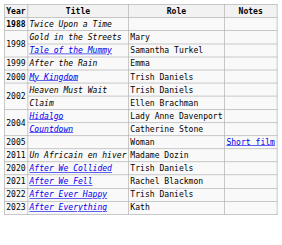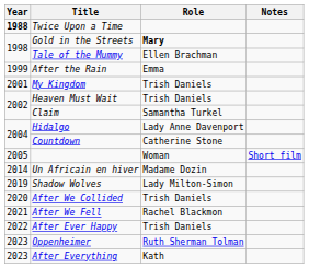 <table class="wikitable sortable">
 <tr>
 <th>Year</th>
 <th>Title</th>
 <th>Role</th>
 <th class="unsortable">Notes</th>
 </tr>
 <tr>
 <td><strong>1988</strong></td>
 <td><em>Twice Upon a Time</em></td>
 <td></td>
 <td></td>
 </tr>
 <tr>
 <td rowspan="2">1998</td>
 <td><em>Gold in the Streets</em></td>
-<td>Mary</td>
+<td><strong>Mary</strong></td>
 <td></td>
 </tr>
 <tr>
 <td><em><a href='#'>Tale of the Mummy</a></em></td>
-<td>Samantha Turkel</td>
+<td>Ellen Brachman</td>
 <td></td>
 </tr>
 <tr>
 <td>1999</td>
 <td><em>After the Rain</em></td>
 <td>Emma</td>
 <td></td>
 </tr>
 <tr>
-<td>2000</td>
+<td>2001</td>
 <td><em><a href='#'>My Kingdom</a></em></td>
 <td>Trish Daniels</td>
 <td></td>
 </tr>
 <tr>
 <td rowspan="2">2002</td>
 <td><em>Heaven Must Wait</em></td>
 <td>Trish Daniels</td>
 <td></td>
 </tr>
 <tr>
 <td><em>Claim</em></td>
-<td>Ellen Brachman</td>
+<td>Samantha Turkel</td>
 <td></td>
 </tr>
 <tr>
 <td rowspan="2">2004</td>
 <td><em><a href='#'>Hidalgo</a></em></td>
 <td>Lady Anne Davenport</td>
 <td></td>
 </tr>
 <tr>
 <td><em><a href='#'>Countdown</a></em></td>
 <td>Catherine Stone</td>
 <td></td>
 </tr>
 <tr>
 <td>2005</td>
 <td><em></em></td>
 <td>Woman</td>
 <td><a href='#'>Short film</a></td>
 </tr>
 <tr>
-<td>2011</td>
+<td>2014</td>
 <td><em>Un Africain en hiver</em></td>
 <td>Madame Dozin</td>
+<td></td>
+</tr>
+<tr>
+<td>2019</td>
+<td><em>Shadow Wolves</em></td>
+<td>Lady Milton-Simon</td>
 <td></td>
 </tr>
 <tr>
 <td>2020</td>
 <td><em><a href='#'>After We Collided</a></em></td>
 <td>Trish Daniels</td>
 <td></td>
 </tr>
 <tr>
 <td>2021</td>
 <td><em><a href='#'>After We Fell</a></em></td>
 <td>Rachel Blackmon</td>
 <td></td>
 </tr>
 <tr>
 <td>2022</td>
 <td><em><a href='#'>After Ever Happy</a></em></td>
 <td>Trish Daniels</td>
 <td></td>
 </tr>
 <tr>
 <td>2023</td>
+<td><em><a href='#'>Oppenheimer</a></em></td>
+<td><a href='#'>Ruth Sherman Tolman</a></td>
+<td></td>
+</tr>
+<tr>
+<td>2023</td>
 <td><em><a href='#'>After Everything</a></em></td>
 <td>Kath</td>
 <td></td>
 </tr>
 </table>
